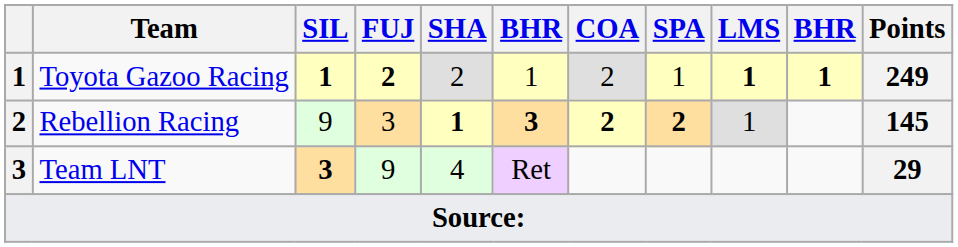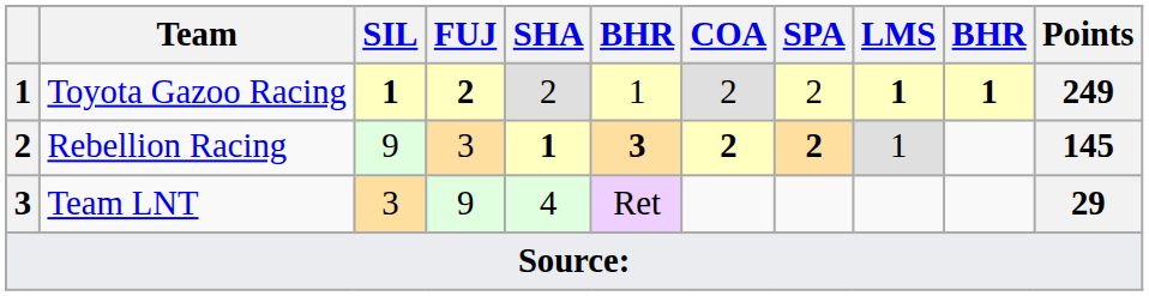 <table class="wikitable" style="font-size:90%; text-align:center;">
 <tr>
 <th></th>
 <th>Team</th>
 <th><a href='#'>SIL</a><br></th>
 <th><a href='#'>FUJ</a><br></th>
 <th><a href='#'>SHA</a><br></th>
 <th><a href='#'>BHR</a><br></th>
 <th><a href='#'>COA</a><br></th>
 <th><a href='#'>SPA</a><br></th>
 <th><a href='#'>LMS</a><br></th>
 <th><a href='#'>BHR</a><br></th>
 <th>Points</th>
 </tr>
 <tr>
 <th>1</th>
 <td align=left> <a href='#'>Toyota Gazoo Racing</a></td>
 <td style="background:#FFFFBF;"><strong>1</strong></td>
 <td style="background:#FFFFBF;"><strong>2</strong></td>
 <td style="background:#DFDFDF;">2</td>
 <td style="background:#FFFFBF;">1</td>
 <td style="background:#DFDFDF;">2</td>
-<td style="background:#FFFFBF;">1</td>
+<td style="background:#FFFFBF;">2</td>
 <td style="background:#FFFFBF;"><strong>1</strong></td>
 <td style="background:#FFFFBF;"><strong>1</strong></td>
 <th>249</th>
 </tr>
 <tr>
 <th>2</th>
 <td align=left> <a href='#'>Rebellion Racing</a></td>
 <td style="background:#DFFFDF;">9</td>
 <td style="background:#FFDF9F;">3</td>
 <td style="background:#FFFFBF;"><strong>1</strong></td>
 <td style="background:#FFDF9F;"><strong>3</strong></td>
 <td style="background:#FFFFBF;"><strong>2</strong></td>
 <td style="background:#FFDF9F;"><strong>2</strong></td>
 <td style="background:#DFDFDF;">1</td>
 <td></td>
 <th>145</th>
 </tr>
 <tr>
 <th>3</th>
 <td align=left> <a href='#'>Team LNT</a></td>
-<td style="background:#FFDF9F;"><strong>3</strong></td>
+<td style="background:#FFDF9F;">3</td>
 <td style="background:#DFFFDF;">9</td>
 <td style="background:#DFFFDF;">4</td>
 <td style="background:#EFCFFF;">Ret</td>
 <td></td>
 <td></td>
 <td></td>
 <td></td>
 <th>29</th>
 </tr>
 <tr class="sortbottom">
 <td colspan="11" style="background-color:#EAECF0;text-align:center"><strong>Source:</strong></td>
 </tr>
 </table>
